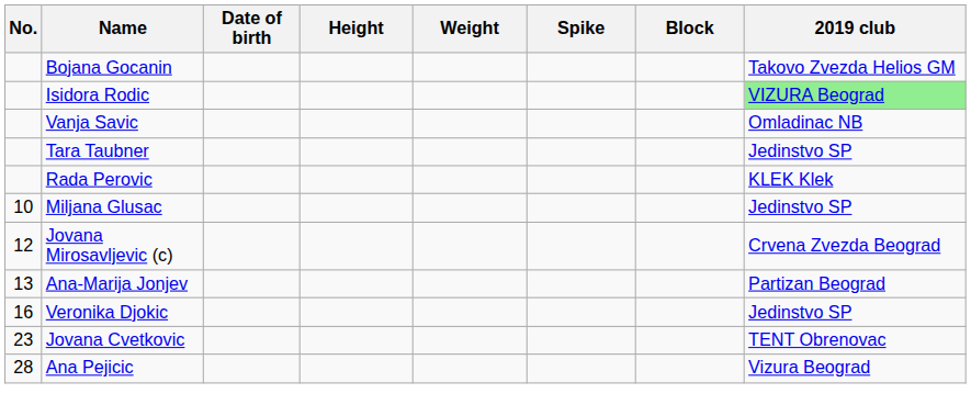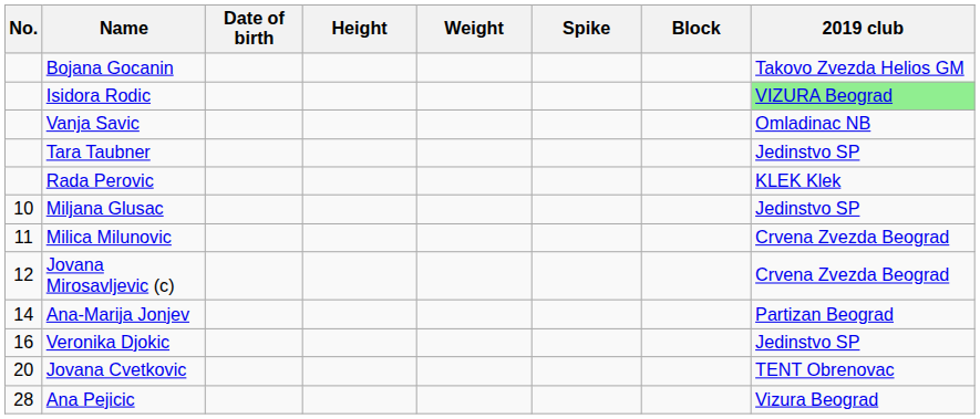 <table class="wikitable sortable" style="font-size:100%; text-align:center;">
 <tr>
 <th>No.</th>
 <th style="width:12em">Name</th>
 <th style="width:8em">Date of birth</th>
 <th style="width:9em">Height</th>
 <th style="width:9em">Weight</th>
 <th style="width:9em">Spike</th>
 <th style="width:9em">Block</th>
 <th style="width:20em">2019 club</th>
 </tr>
 <tr>
 <td></td>
 <td align=left><a href='#'>Bojana Gocanin</a></td>
 <td align=right></td>
 <td></td>
 <td></td>
 <td></td>
 <td></td>
 <td align=left> <a href='#'>Takovo Zvezda Helios GM</a></td>
 </tr>
 <tr>
 <td></td>
 <td align=left><a href='#'>Isidora Rodic</a></td>
 <td align=right></td>
 <td></td>
 <td></td>
 <td></td>
 <td></td>
 <td align=left style="background: lightgreen;"> <a href='#'>VIZURA Beograd</a></td>
 </tr>
 <tr>
 <td></td>
 <td align=left><a href='#'>Vanja Savic</a></td>
 <td align=right></td>
 <td></td>
 <td></td>
 <td></td>
 <td></td>
 <td align=left> <a href='#'>Omladinac NB</a></td>
 </tr>
 <tr>
 <td></td>
 <td align=left><a href='#'>Tara Taubner</a></td>
 <td align=right></td>
 <td></td>
 <td></td>
 <td></td>
 <td></td>
 <td align=left> <a href='#'>Jedinstvo SP</a></td>
 </tr>
 <tr>
 <td></td>
 <td align=left><a href='#'>Rada Perovic</a></td>
 <td align=right></td>
 <td></td>
 <td></td>
 <td></td>
 <td></td>
 <td align=left> <a href='#'>KLEK Klek</a></td>
 </tr>
 <tr>
 <td>10</td>
 <td align=left><a href='#'>Miljana Glusac</a></td>
 <td align=right></td>
 <td></td>
 <td></td>
 <td></td>
 <td></td>
 <td align=left> <a href='#'>Jedinstvo SP</a></td>
 </tr>
 <tr>
+<td>11</td>
+<td align=left><a href='#'>Milica Milunovic</a></td>
+<td align=right></td>
+<td></td>
+<td></td>
+<td></td>
+<td></td>
+<td align=left> <a href='#'>Crvena Zvezda Beograd</a></td>
+</tr>
+<tr>
 <td>12</td>
 <td align=left><a href='#'>Jovana Mirosavljevic</a> (c)</td>
 <td align=right></td>
 <td></td>
 <td></td>
 <td></td>
 <td></td>
 <td align=left> <a href='#'>Crvena Zvezda Beograd</a></td>
 </tr>
 <tr>
-<td>13</td>
+<td>14</td>
 <td align=left><a href='#'>Ana-Marija Jonjev</a></td>
 <td align=right></td>
 <td></td>
 <td></td>
 <td></td>
 <td></td>
 <td align=left> <a href='#'>Partizan Beograd</a></td>
 </tr>
 <tr>
 <td>16</td>
 <td align=left><a href='#'>Veronika Djokic</a></td>
 <td align=right></td>
 <td></td>
 <td></td>
 <td></td>
 <td></td>
 <td align=left> <a href='#'>Jedinstvo SP</a></td>
 </tr>
 <tr>
-<td>23</td>
+<td>20</td>
 <td align=left><a href='#'>Jovana Cvetkovic</a></td>
 <td align=right></td>
 <td></td>
 <td></td>
 <td></td>
 <td></td>
 <td align=left> <a href='#'>TENT Obrenovac</a></td>
 </tr>
 <tr>
 <td>28</td>
 <td align=left><a href='#'>Ana Pejicic</a></td>
 <td align=right></td>
 <td></td>
 <td></td>
 <td></td>
 <td></td>
 <td align=left> <a href='#'>Vizura Beograd</a></td>
 </tr>
 </table>
